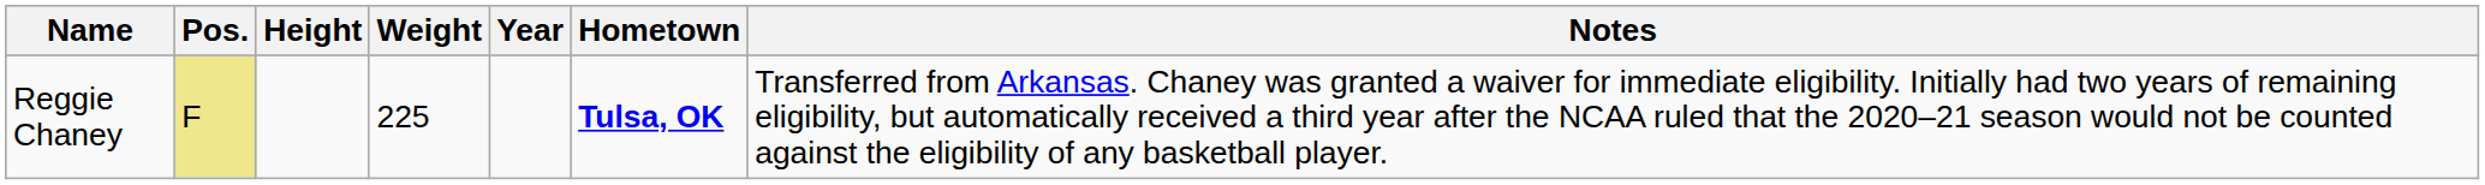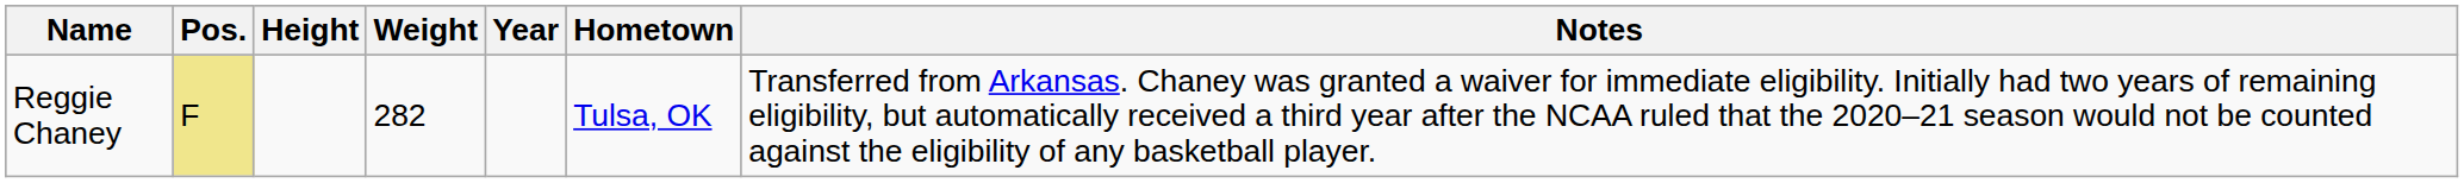 <table class="wikitable sortable" border="1">
 <tr>
 <th>Name</th>
 <th>Pos.</th>
 <th>Height</th>
 <th>Weight</th>
 <th>Year</th>
 <th>Hometown</th>
 <th class="unsortable">Notes</th>
 </tr>
 <tr>
 <td>Reggie Chaney</td>
 <td style="background: khaki;">F</td>
 <td></td>
-<td>225</td>
+<td>282</td>
 <td></td>
-<td><strong><a href='#'>Tulsa, OK</a></strong></td>
+<td><a href='#'>Tulsa, OK</a></td>
 <td>Transferred from <a href='#'>Arkansas</a>. Chaney was granted a waiver for immediate eligibility. Initially had two years of remaining eligibility, but automatically received a third year after the NCAA ruled that the 2020–21 season would not be counted against the eligibility of any basketball player.</td>
 </tr>
 </table>
